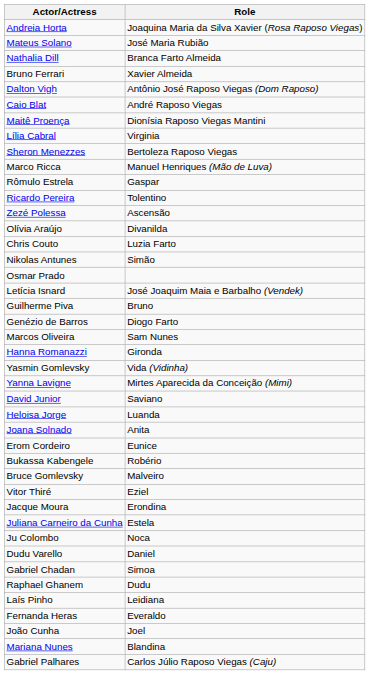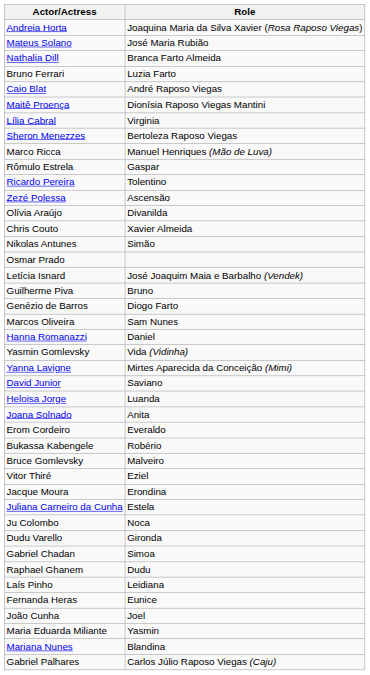 <table class="wikitable sortable">
 <tr>
 <th>Actor/Actress</th>
 <th>Role</th>
 </tr>
 <tr>
 <td><a href='#'>Andreia Horta</a></td>
 <td>Joaquina Maria da Silva Xavier (<em>Rosa Raposo Viegas</em>)</td>
 </tr>
 <tr>
 <td><a href='#'>Mateus Solano</a></td>
 <td>José Maria Rubião</td>
 </tr>
 <tr>
 <td><a href='#'>Nathalia Dill</a></td>
 <td>Branca Farto Almeida</td>
 </tr>
 <tr>
 <td>Bruno Ferrari</td>
-<td>Xavier Almeida</td>
-</tr>
-<tr>
-<td><a href='#'>Dalton Vigh</a></td>
-<td>Antônio José Raposo Viegas <em>(Dom Raposo)</em></td>
+<td>Luzia Farto</td>
 </tr>
 <tr>
 <td><a href='#'>Caio Blat</a></td>
 <td>André Raposo Viegas</td>
 </tr>
 <tr>
 <td><a href='#'>Maitê Proença</a></td>
 <td>Dionísia Raposo Viegas Mantini</td>
 </tr>
 <tr>
 <td><a href='#'>Lília Cabral</a></td>
 <td>Virginia</td>
 </tr>
 <tr>
 <td><a href='#'>Sheron Menezzes</a></td>
 <td>Bertoleza Raposo Viegas</td>
 </tr>
 <tr>
 <td>Marco Ricca</td>
 <td>Manuel Henriques <em>(Mão de Luva)</em></td>
 </tr>
 <tr>
 <td>Rômulo Estrela</td>
 <td>Gaspar</td>
 </tr>
 <tr>
 <td><a href='#'>Ricardo Pereira</a></td>
 <td>Tolentino</td>
 </tr>
 <tr>
 <td><a href='#'>Zezé Polessa</a></td>
 <td>Ascensão</td>
 </tr>
 <tr>
 <td>Olívia Araújo</td>
 <td>Divanilda</td>
 </tr>
 <tr>
 <td>Chris Couto</td>
-<td>Luzia Farto</td>
+<td>Xavier Almeida</td>
 </tr>
 <tr>
 <td>Nikolas Antunes</td>
 <td>Simão</td>
 </tr>
 <tr>
 <td>Osmar Prado</td>
 <td></td>
 </tr>
 <tr>
 <td>Letícia Isnard</td>
 <td>José Joaquim Maia e Barbalho <em>(Vendek)</em></td>
 </tr>
 <tr>
 <td>Guilherme Piva</td>
 <td>Bruno</td>
 </tr>
 <tr>
 <td>Genézio de Barros</td>
 <td>Diogo Farto</td>
 </tr>
 <tr>
 <td>Marcos Oliveira</td>
 <td>Sam Nunes</td>
 </tr>
 <tr>
 <td><a href='#'>Hanna Romanazzi</a></td>
-<td>Gironda</td>
+<td>Daniel</td>
 </tr>
 <tr>
 <td>Yasmin Gomlevsky</td>
 <td>Vida <em>(Vidinha)</em></td>
 </tr>
 <tr>
 <td><a href='#'>Yanna Lavigne</a></td>
 <td>Mirtes Aparecida da Conceição <em>(Mimi)</em></td>
 </tr>
 <tr>
 <td><a href='#'>David Junior</a></td>
 <td>Saviano</td>
 </tr>
 <tr>
 <td><a href='#'>Heloisa Jorge</a></td>
 <td>Luanda</td>
 </tr>
 <tr>
 <td><a href='#'>Joana Solnado</a></td>
 <td>Anita</td>
 </tr>
 <tr>
 <td>Erom Cordeiro</td>
-<td>Eunice</td>
+<td>Everaldo</td>
 </tr>
 <tr>
 <td>Bukassa Kabengele</td>
 <td>Robério</td>
 </tr>
 <tr>
 <td>Bruce Gomlevsky</td>
 <td>Malveiro</td>
 </tr>
 <tr>
 <td>Vitor Thiré</td>
 <td>Eziel</td>
 </tr>
 <tr>
 <td>Jacque Moura</td>
 <td>Erondina</td>
 </tr>
 <tr>
 <td><a href='#'>Juliana Carneiro da Cunha</a></td>
 <td>Estela</td>
 </tr>
 <tr>
 <td>Ju Colombo</td>
 <td>Noca</td>
 </tr>
 <tr>
 <td>Dudu Varello</td>
-<td>Daniel</td>
+<td>Gironda</td>
 </tr>
 <tr>
 <td>Gabriel Chadan</td>
 <td>Simoa</td>
 </tr>
 <tr>
 <td>Raphael Ghanem</td>
 <td>Dudu</td>
 </tr>
 <tr>
 <td>Laís Pinho</td>
 <td>Leidiana</td>
 </tr>
 <tr>
 <td>Fernanda Heras</td>
-<td>Everaldo</td>
+<td>Eunice</td>
 </tr>
 <tr>
 <td>João Cunha</td>
 <td>Joel</td>
+</tr>
+<tr>
+<td>Maria Eduarda Miliante</td>
+<td>Yasmin</td>
 </tr>
 <tr>
 <td><a href='#'>Mariana Nunes</a></td>
 <td>Blandina</td>
 </tr>
 <tr>
 <td>Gabriel Palhares</td>
 <td>Carlos Júlio Raposo Viegas <em>(Caju)</em></td>
 </tr>
 </table>
